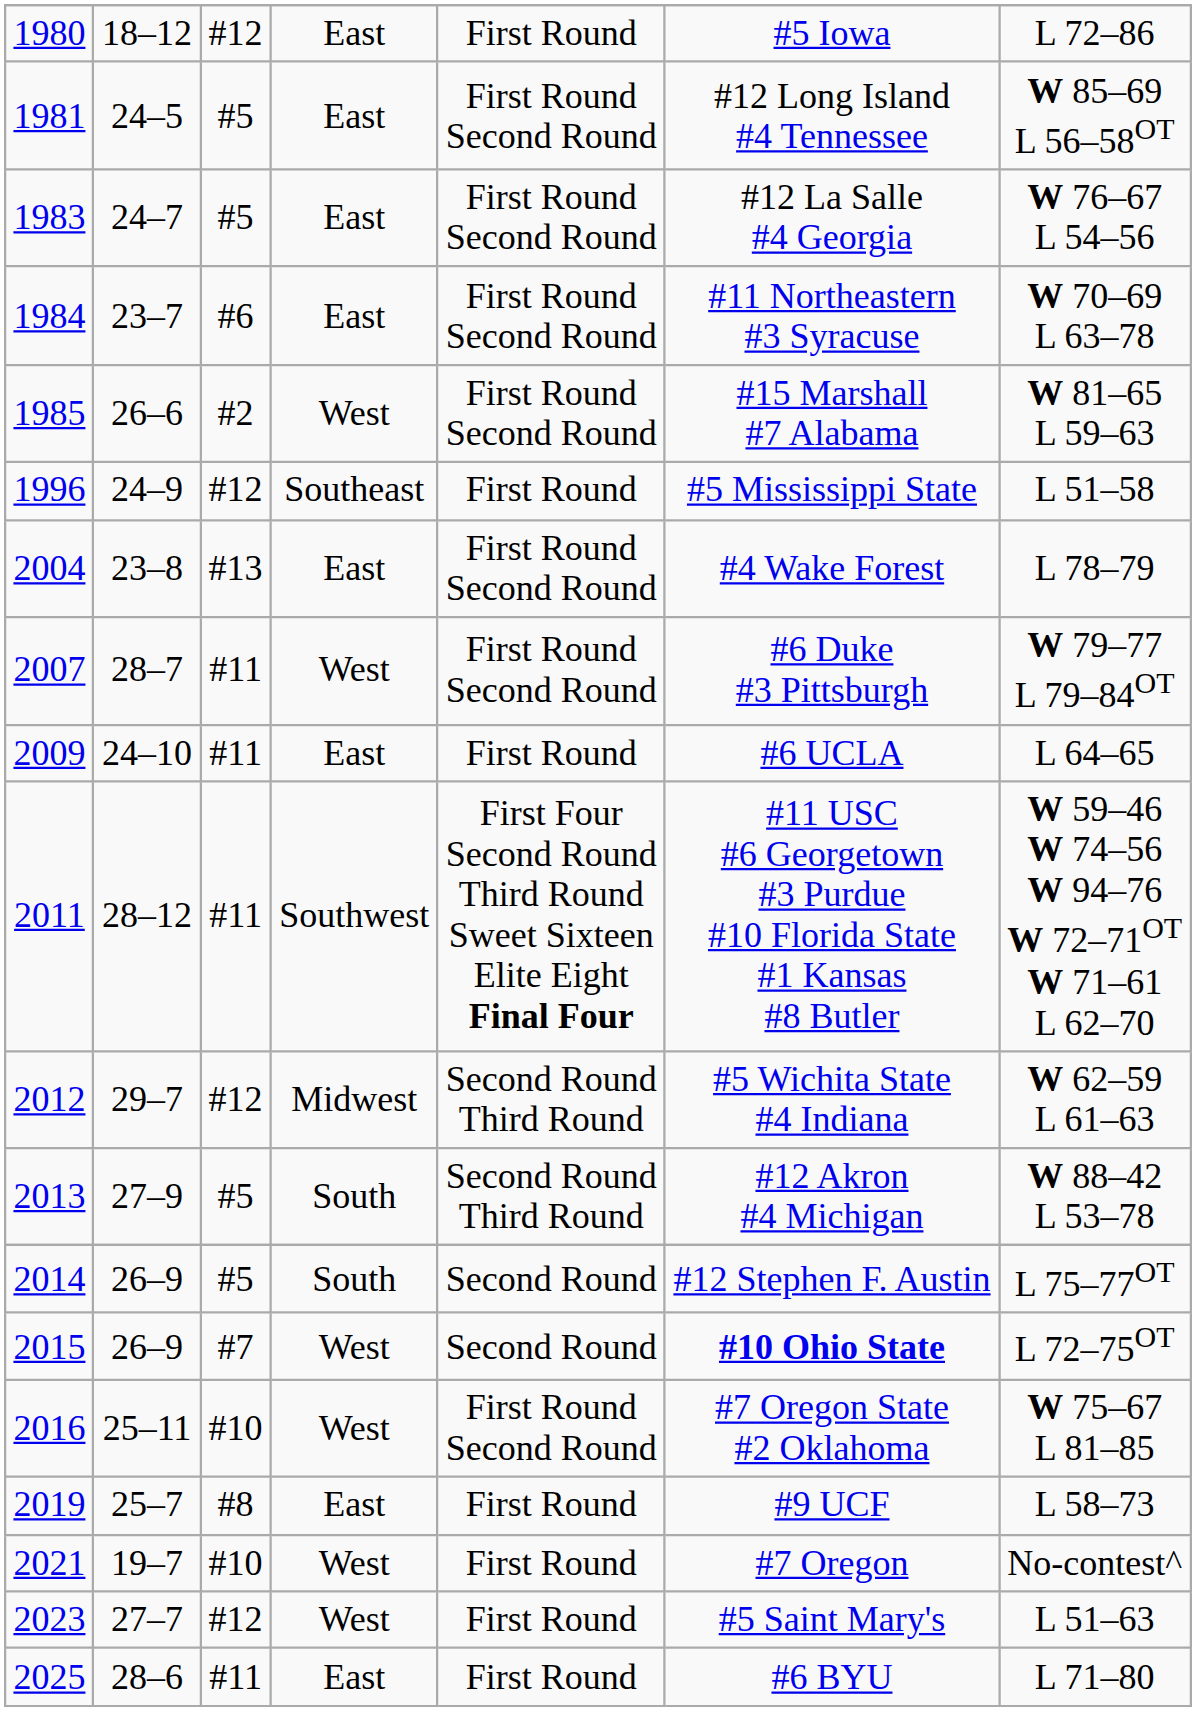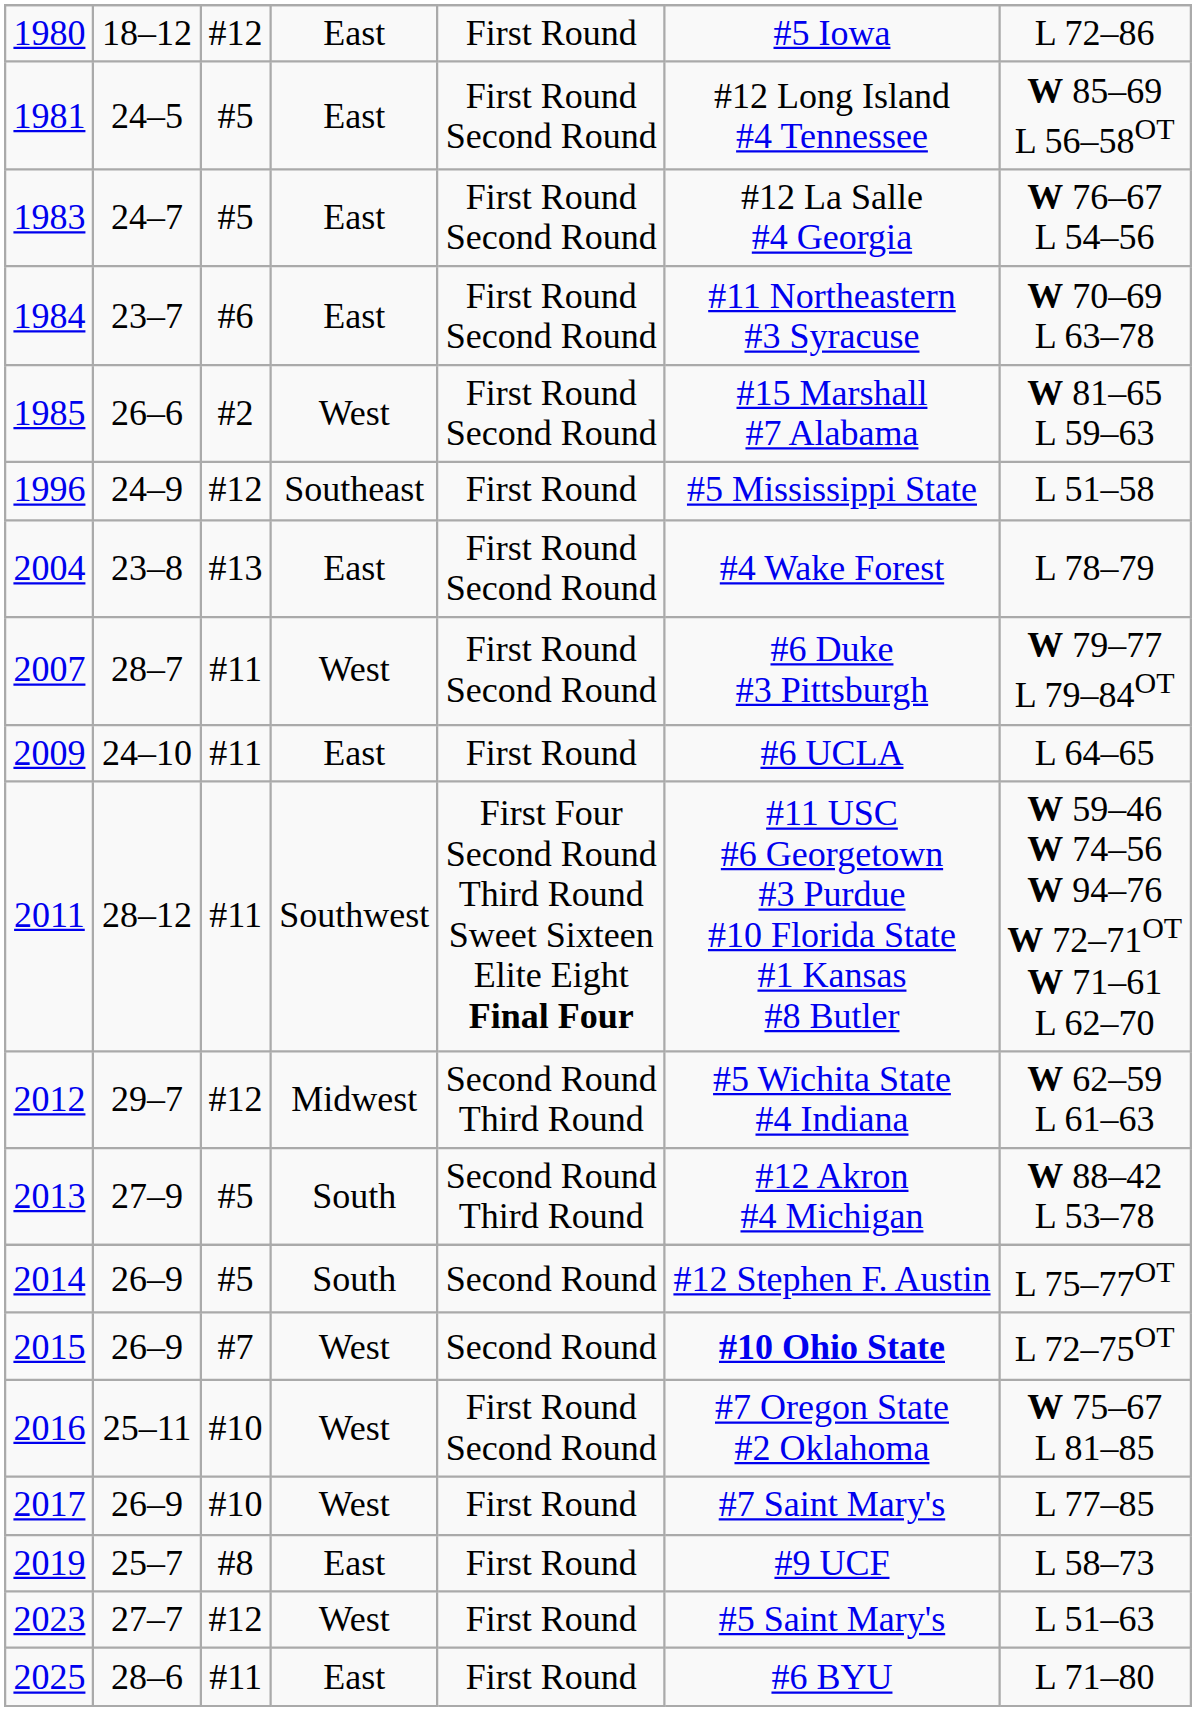 <table class="wikitable" style="text-align:center">
 <tr>
 </tr>
 <tr align="center">
 <td><a href='#'>1980</a></td>
 <td>18–12</td>
 <td>#12</td>
 <td>East</td>
 <td>First Round</td>
 <td><a href='#'>#5 Iowa</a></td>
 <td>L 72–86</td>
 </tr>
 <tr align="center">
 <td><a href='#'>1981</a></td>
 <td>24–5</td>
 <td>#5</td>
 <td>East</td>
 <td>First Round <br> Second Round</td>
 <td>#12 Long Island <br> <a href='#'>#4 Tennessee</a></td>
 <td><strong>W</strong> 85–69 <br> L 56–58<sup>OT</sup></td>
 </tr>
 <tr align="center">
 <td><a href='#'>1983</a></td>
 <td>24–7</td>
 <td>#5</td>
 <td>East</td>
 <td>First Round <br> Second Round</td>
 <td>#12 La Salle <br> <a href='#'>#4 Georgia</a></td>
 <td><strong>W</strong> 76–67 <br> L 54–56</td>
 </tr>
 <tr align="center">
 <td><a href='#'>1984</a></td>
 <td>23–7</td>
 <td>#6</td>
 <td>East</td>
 <td>First Round <br> Second Round</td>
 <td><a href='#'>#11 Northeastern</a> <br> <a href='#'>#3 Syracuse</a></td>
 <td><strong>W</strong> 70–69 <br> L 63–78</td>
 </tr>
 <tr align="center">
 <td><a href='#'>1985</a></td>
 <td>26–6</td>
 <td>#2</td>
 <td>West</td>
 <td>First Round <br> Second Round</td>
 <td><a href='#'>#15 Marshall</a> <br> <a href='#'>#7 Alabama</a></td>
 <td><strong>W</strong> 81–65 <br> L 59–63</td>
 </tr>
 <tr align="center">
 <td><a href='#'>1996</a></td>
 <td>24–9</td>
 <td>#12</td>
 <td>Southeast</td>
 <td>First Round</td>
 <td><a href='#'>#5 Mississippi State</a></td>
 <td>L 51–58</td>
 </tr>
 <tr align="center">
 <td><a href='#'>2004</a></td>
 <td>23–8</td>
 <td>#13</td>
 <td>East</td>
 <td>First Round <br> Second Round</td>
 <td><a href='#'>#4 Wake Forest</a></td>
 <td>L 78–79</td>
 </tr>
 <tr align="center">
 <td><a href='#'>2007</a></td>
 <td>28–7</td>
 <td>#11</td>
 <td>West</td>
 <td>First Round <br> Second Round</td>
 <td><a href='#'>#6 Duke</a> <br> <a href='#'>#3 Pittsburgh</a></td>
 <td><strong>W</strong> 79–77<br> L 79–84<sup>OT</sup></td>
 </tr>
 <tr align="center">
 <td><a href='#'>2009</a></td>
 <td>24–10</td>
 <td>#11</td>
 <td>East</td>
 <td>First Round</td>
 <td><a href='#'>#6 UCLA</a></td>
 <td>L 64–65</td>
 </tr>
 <tr align="center">
 <td><a href='#'>2011</a></td>
 <td>28–12</td>
 <td>#11</td>
 <td>Southwest</td>
 <td>First Four <br> Second Round <br> Third Round <br> Sweet Sixteen <br> Elite Eight <br> <strong>Final Four</strong></td>
 <td><a href='#'>#11 USC</a> <br> <a href='#'>#6 Georgetown</a> <br> <a href='#'>#3 Purdue</a> <br> <a href='#'>#10 Florida State</a> <br> <a href='#'>#1 Kansas</a> <br> <a href='#'>#8 Butler</a></td>
 <td><strong>W</strong> 59–46<br><strong>W</strong> 74–56<br> <strong>W</strong> 94–76 <br><strong>W</strong> 72–71<sup>OT</sup><br><strong>W</strong> 71–61<br>L 62–70</td>
 </tr>
 <tr align="center">
 <td><a href='#'>2012</a></td>
 <td>29–7</td>
 <td>#12</td>
 <td>Midwest</td>
 <td>Second Round <br> Third Round</td>
 <td><a href='#'>#5 Wichita State</a> <br> <a href='#'>#4 Indiana</a></td>
 <td><strong>W</strong> 62–59<br>L 61–63</td>
 </tr>
 <tr align="center">
 <td><a href='#'>2013</a></td>
 <td>27–9</td>
 <td>#5</td>
 <td>South</td>
 <td>Second Round <br> Third Round</td>
 <td><a href='#'>#12 Akron</a> <br> <a href='#'>#4 Michigan</a></td>
 <td><strong>W</strong> 88–42<br>L 53–78</td>
 </tr>
 <tr>
 </tr>
 <tr align="center">
 <td><a href='#'>2014</a></td>
 <td>26–9</td>
 <td>#5</td>
 <td>South</td>
 <td>Second Round</td>
 <td><a href='#'>#12 Stephen F. Austin</a></td>
 <td>L 75–77<sup>OT</sup></td>
 </tr>
 <tr align="center">
 <td><a href='#'>2015</a></td>
 <td>26–9</td>
 <td>#7</td>
 <td>West</td>
 <td>Second Round</td>
 <td><strong><a href='#'>#10 Ohio State</a></strong></td>
 <td>L 72–75<sup>OT</sup></td>
 </tr>
 <tr align="center">
 <td><a href='#'>2016</a></td>
 <td>25–11</td>
 <td>#10</td>
 <td>West</td>
 <td>First Round <br> Second Round</td>
 <td><a href='#'>#7 Oregon State</a> <br> <a href='#'>#2 Oklahoma</a></td>
 <td><strong>W</strong> 75–67<br>L 81–85</td>
 </tr>
 <tr align="center">
+<td><a href='#'>2017</a></td>
+<td>26–9</td>
+<td>#10</td>
+<td>West</td>
+<td>First Round</td>
+<td><a href='#'>#7 Saint Mary's</a></td>
+<td>L 77–85</td>
+</tr>
+<tr align="center">
 <td><a href='#'>2019</a></td>
 <td>25–7</td>
 <td>#8</td>
 <td>East</td>
 <td>First Round</td>
 <td><a href='#'>#9 UCF</a></td>
 <td>L 58–73</td>
-</tr>
-<tr align="center">
-<td><a href='#'>2021</a></td>
-<td>19–7</td>
-<td>#10</td>
-<td>West</td>
-<td>First Round</td>
-<td><a href='#'>#7 Oregon</a></td>
-<td>No-contest^</td>
 </tr>
 <tr align="center">
 <td><a href='#'>2023</a></td>
 <td>27–7</td>
 <td>#12</td>
 <td>West</td>
 <td>First Round</td>
 <td><a href='#'>#5 Saint Mary's</a></td>
 <td>L 51–63</td>
 </tr>
 <tr align="center">
 <td><a href='#'>2025</a></td>
 <td>28–6</td>
 <td>#11</td>
 <td>East</td>
 <td>First Round</td>
 <td><a href='#'>#6 BYU</a></td>
 <td>L 71–80</td>
 </tr>
 </table>
